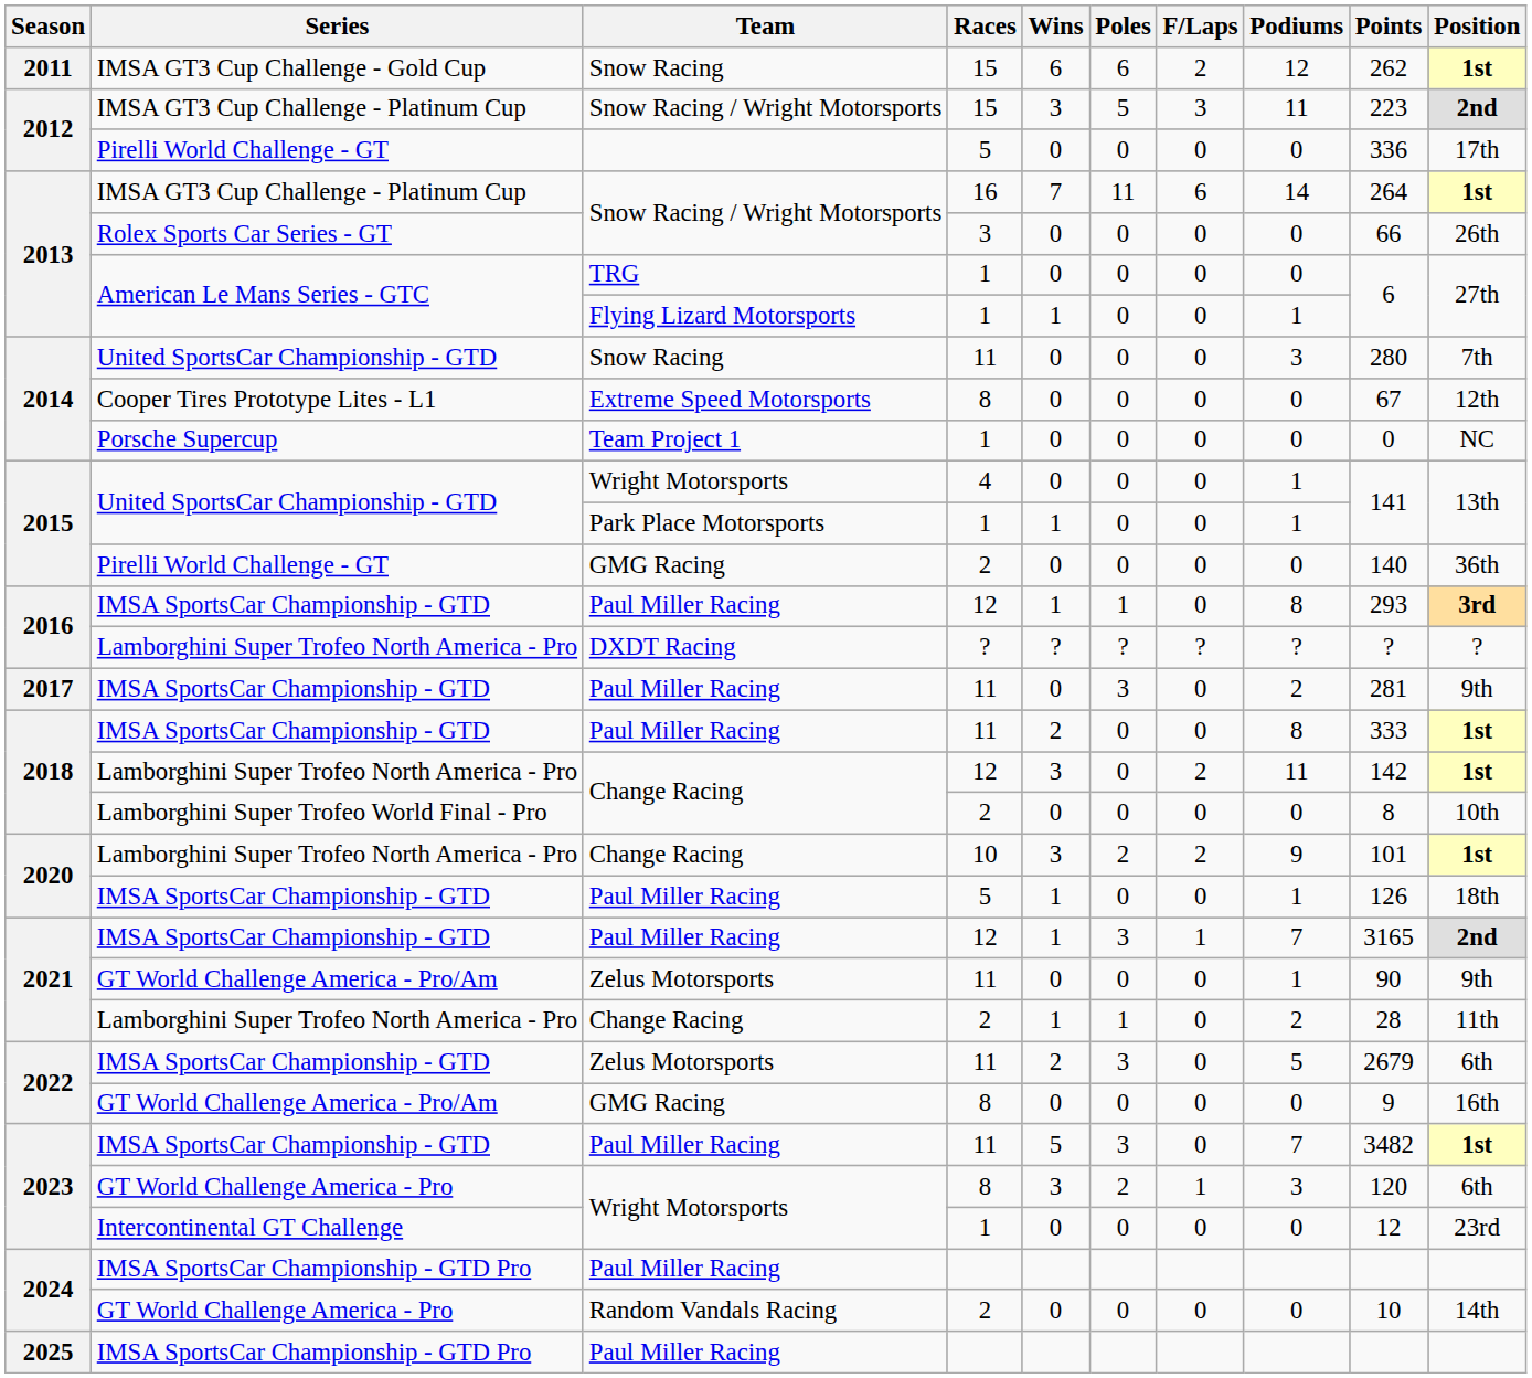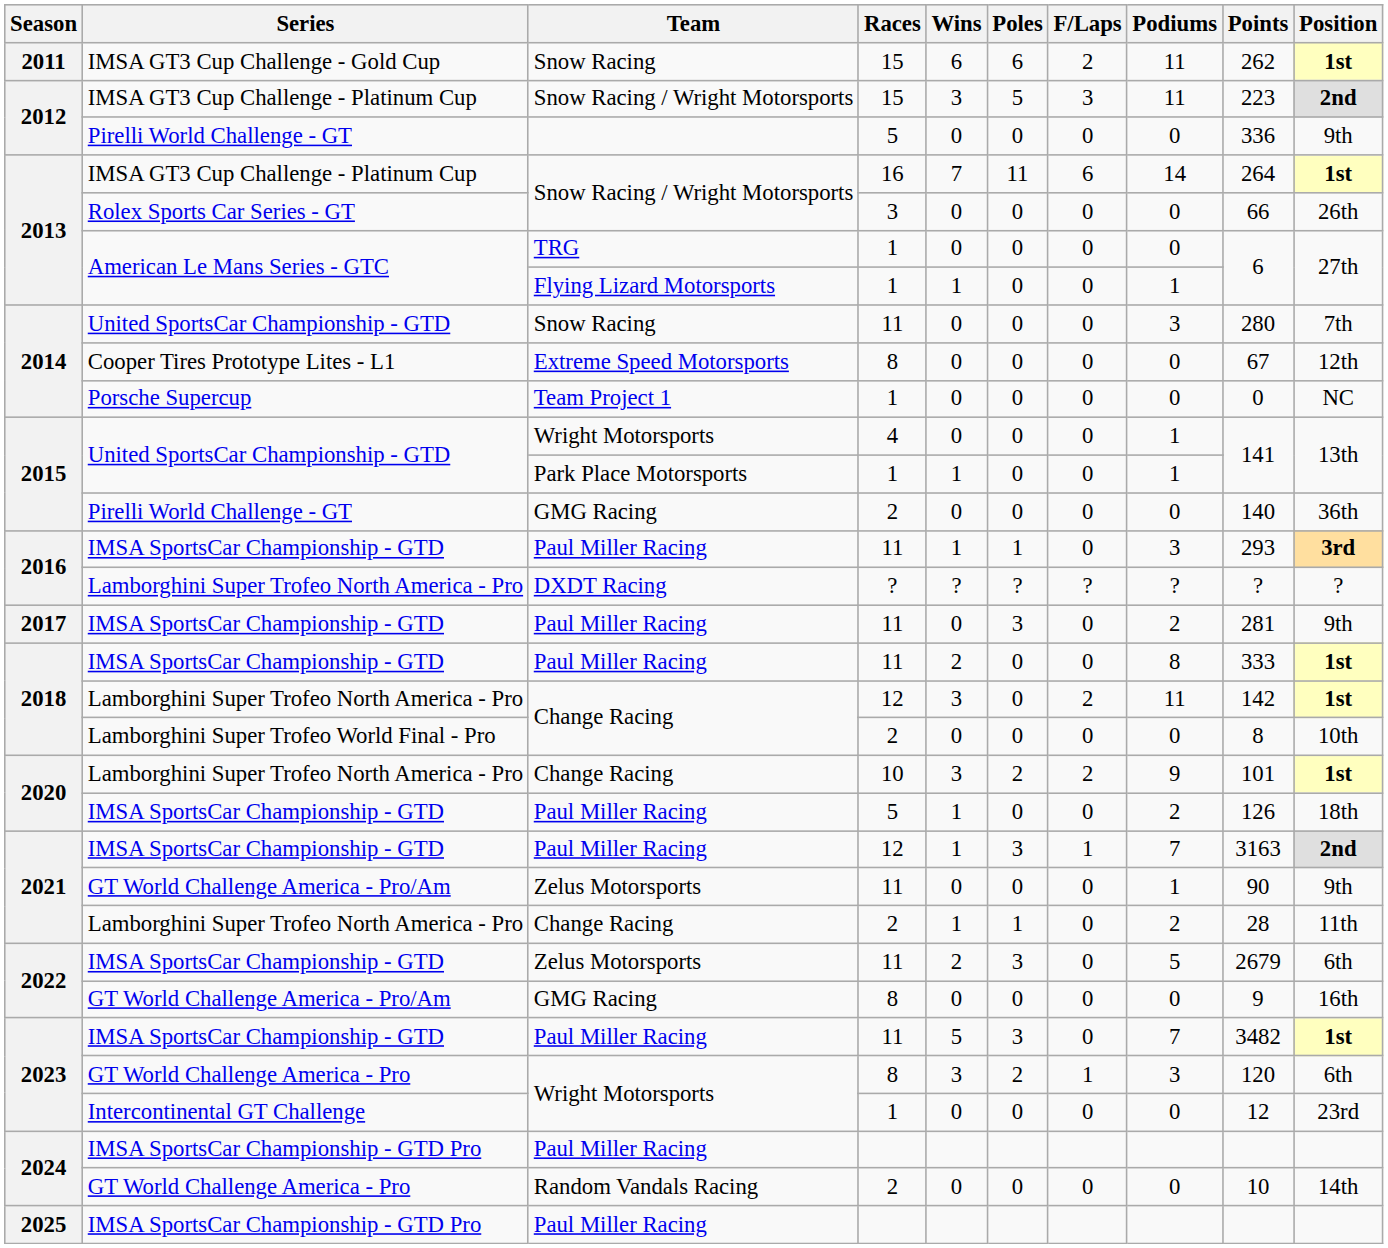 <table class="wikitable" style="font-size: 90%; text-align:center">
 <tr>
 <th>Season</th>
 <th>Series</th>
 <th>Team</th>
 <th>Races</th>
 <th>Wins</th>
 <th>Poles</th>
 <th>F/Laps</th>
 <th>Podiums</th>
 <th>Points</th>
 <th>Position</th>
 </tr>
 <tr>
 <th>2011</th>
 <td align=left>IMSA GT3 Cup Challenge - Gold Cup</td>
 <td align=left>Snow Racing</td>
 <td>15</td>
 <td>6</td>
 <td>6</td>
 <td>2</td>
-<td>12</td>
+<td>11</td>
 <td>262</td>
 <td style="background:#FFFFBF;"><strong>1st</strong></td>
 </tr>
 <tr>
 <th rowspan=2>2012</th>
 <td align=left>IMSA GT3 Cup Challenge - Platinum Cup</td>
 <td align=left>Snow Racing / Wright Motorsports</td>
 <td>15</td>
 <td>3</td>
 <td>5</td>
 <td>3</td>
 <td>11</td>
 <td>223</td>
 <td style="background:#DFDFDF;"><strong>2nd</strong></td>
 </tr>
 <tr>
 <td align=left><a href='#'>Pirelli World Challenge - GT</a></td>
 <td align=left></td>
 <td>5</td>
 <td>0</td>
 <td>0</td>
 <td>0</td>
 <td>0</td>
 <td>336</td>
-<td>17th</td>
+<td>9th</td>
 </tr>
 <tr>
 <th rowspan="4">2013</th>
 <td align=left>IMSA GT3 Cup Challenge - Platinum Cup</td>
 <td rowspan=2 align=left>Snow Racing / Wright Motorsports</td>
 <td>16</td>
 <td>7</td>
 <td>11</td>
 <td>6</td>
 <td>14</td>
 <td>264</td>
 <td style="background:#FFFFBF;"><strong>1st</strong></td>
 </tr>
 <tr>
 <td align=left><a href='#'>Rolex Sports Car Series - GT</a></td>
 <td>3</td>
 <td>0</td>
 <td>0</td>
 <td>0</td>
 <td>0</td>
 <td>66</td>
 <td>26th</td>
 </tr>
 <tr>
 <td rowspan="2" align="left"><a href='#'>American Le Mans Series - GTC</a></td>
 <td align=left><a href='#'>TRG</a></td>
 <td>1</td>
 <td>0</td>
 <td>0</td>
 <td>0</td>
 <td>0</td>
 <td rowspan="2">6</td>
 <td rowspan="2">27th</td>
 </tr>
 <tr>
 <td align=left><a href='#'>Flying Lizard Motorsports</a></td>
 <td>1</td>
 <td>1</td>
 <td>0</td>
 <td>0</td>
 <td>1</td>
 </tr>
 <tr>
 <th rowspan="3">2014</th>
 <td align="left"><a href='#'>United SportsCar Championship - GTD</a></td>
 <td align="left">Snow Racing</td>
 <td>11</td>
 <td>0</td>
 <td>0</td>
 <td>0</td>
 <td>3</td>
 <td>280</td>
 <td>7th</td>
 </tr>
 <tr>
 <td align="left">Cooper Tires Prototype Lites - L1</td>
 <td align="left"><a href='#'>Extreme Speed Motorsports</a></td>
 <td>8</td>
 <td>0</td>
 <td>0</td>
 <td>0</td>
 <td>0</td>
 <td>67</td>
 <td>12th</td>
 </tr>
 <tr>
 <td align=left><a href='#'>Porsche Supercup</a></td>
 <td align=left><a href='#'>Team Project 1</a></td>
 <td>1</td>
 <td>0</td>
 <td>0</td>
 <td>0</td>
 <td>0</td>
 <td>0</td>
 <td>NC</td>
 </tr>
 <tr>
 <th rowspan="3">2015</th>
 <td rowspan="2" align="left"><a href='#'>United SportsCar Championship - GTD</a></td>
 <td align=left>Wright Motorsports</td>
 <td>4</td>
 <td>0</td>
 <td>0</td>
 <td>0</td>
 <td>1</td>
 <td rowspan="2">141</td>
 <td rowspan="2">13th</td>
 </tr>
 <tr>
 <td align=left>Park Place Motorsports</td>
 <td>1</td>
 <td>1</td>
 <td>0</td>
 <td>0</td>
 <td>1</td>
 </tr>
 <tr>
 <td align="left"><a href='#'>Pirelli World Challenge - GT</a></td>
 <td align="left">GMG Racing</td>
 <td>2</td>
 <td>0</td>
 <td>0</td>
 <td>0</td>
 <td>0</td>
 <td>140</td>
 <td>36th</td>
 </tr>
 <tr>
 <th rowspan="2">2016</th>
 <td align="left"><a href='#'>IMSA SportsCar Championship - GTD</a></td>
 <td align="left"><a href='#'>Paul Miller Racing</a></td>
-<td>12</td>
+<td>11</td>
 <td>1</td>
 <td>1</td>
 <td>0</td>
-<td>8</td>
+<td>3</td>
 <td>293</td>
 <td style="background:#FFDF9F;"><strong>3rd</strong></td>
 </tr>
 <tr>
 <td align="left"><a href='#'>Lamborghini Super Trofeo North America - Pro</a></td>
 <td align="left"><a href='#'>DXDT Racing</a></td>
 <td>?</td>
 <td>?</td>
 <td>?</td>
 <td>?</td>
 <td>?</td>
 <td>?</td>
 <td>?</td>
 </tr>
 <tr>
 <th>2017</th>
 <td align="left"><a href='#'>IMSA SportsCar Championship - GTD</a></td>
 <td align="left"><a href='#'>Paul Miller Racing</a></td>
 <td>11</td>
 <td>0</td>
 <td>3</td>
 <td>0</td>
 <td>2</td>
 <td>281</td>
 <td>9th</td>
 </tr>
 <tr>
 <th rowspan="3">2018</th>
 <td align="left"><a href='#'>IMSA SportsCar Championship - GTD</a></td>
 <td align=left><a href='#'>Paul Miller Racing</a></td>
 <td>11</td>
 <td>2</td>
 <td>0</td>
 <td>0</td>
 <td>8</td>
 <td>333</td>
 <td style="background:#FFFFBF;"><strong>1st</strong></td>
 </tr>
 <tr>
 <td align="left">Lamborghini Super Trofeo North America - Pro</td>
 <td rowspan="2" align="left">Change Racing</td>
 <td>12</td>
 <td>3</td>
 <td>0</td>
 <td>2</td>
 <td>11</td>
 <td>142</td>
 <td style="background:#FFFFBF;"><strong>1st</strong></td>
 </tr>
 <tr>
 <td align="left">Lamborghini Super Trofeo World Final - Pro</td>
 <td>2</td>
 <td>0</td>
 <td>0</td>
 <td>0</td>
 <td>0</td>
 <td>8</td>
 <td>10th</td>
 </tr>
 <tr>
 <th rowspan="2">2020</th>
 <td align="left">Lamborghini Super Trofeo North America - Pro</td>
 <td align=left>Change Racing</td>
 <td>10</td>
 <td>3</td>
 <td>2</td>
 <td>2</td>
 <td>9</td>
 <td>101</td>
 <td style="background:#FFFFBF;"><strong>1st</strong></td>
 </tr>
 <tr>
 <td align="left"><a href='#'>IMSA SportsCar Championship - GTD</a></td>
 <td align="left"><a href='#'>Paul Miller Racing</a></td>
 <td>5</td>
 <td>1</td>
 <td>0</td>
 <td>0</td>
-<td>1</td>
+<td>2</td>
 <td>126</td>
 <td>18th</td>
 </tr>
 <tr>
 <th rowspan="3">2021</th>
 <td align="left"><a href='#'>IMSA SportsCar Championship - GTD</a></td>
 <td align=left><a href='#'>Paul Miller Racing</a></td>
 <td>12</td>
 <td>1</td>
 <td>3</td>
 <td>1</td>
 <td>7</td>
-<td>3165</td>
+<td>3163</td>
 <td style="background:#DFDFDF;"><strong>2nd</strong></td>
 </tr>
 <tr>
 <td align="left"><a href='#'>GT World Challenge America - Pro/Am</a></td>
 <td align="left">Zelus Motorsports</td>
 <td>11</td>
 <td>0</td>
 <td>0</td>
 <td>0</td>
 <td>1</td>
 <td>90</td>
 <td>9th</td>
 </tr>
 <tr>
 <td align="left">Lamborghini Super Trofeo North America - Pro</td>
 <td align="left">Change Racing</td>
 <td>2</td>
 <td>1</td>
 <td>1</td>
 <td>0</td>
 <td>2</td>
 <td>28</td>
 <td>11th</td>
 </tr>
 <tr>
 <th rowspan="2">2022</th>
 <td align=left><a href='#'>IMSA SportsCar Championship - GTD</a></td>
 <td align=left>Zelus Motorsports</td>
 <td>11</td>
 <td>2</td>
 <td>3</td>
 <td>0</td>
 <td>5</td>
 <td>2679</td>
 <td>6th</td>
 </tr>
 <tr>
 <td align=left><a href='#'>GT World Challenge America - Pro/Am</a></td>
 <td align="left">GMG Racing</td>
 <td>8</td>
 <td>0</td>
 <td>0</td>
 <td>0</td>
 <td>0</td>
 <td>9</td>
 <td>16th</td>
 </tr>
 <tr>
 <th rowspan="3">2023</th>
 <td align=left><a href='#'>IMSA SportsCar Championship - GTD</a></td>
 <td align=left><a href='#'>Paul Miller Racing</a></td>
 <td>11</td>
 <td>5</td>
 <td>3</td>
 <td>0</td>
 <td>7</td>
 <td>3482</td>
 <td style="background:#FFFFBF;"><strong>1st</strong></td>
 </tr>
 <tr>
 <td align=left><a href='#'>GT World Challenge America - Pro</a></td>
 <td rowspan="2" align="left">Wright Motorsports</td>
 <td>8</td>
 <td>3</td>
 <td>2</td>
 <td>1</td>
 <td>3</td>
 <td>120</td>
 <td>6th</td>
 </tr>
 <tr>
 <td align=left><a href='#'>Intercontinental GT Challenge</a></td>
 <td>1</td>
 <td>0</td>
 <td>0</td>
 <td>0</td>
 <td>0</td>
 <td>12</td>
 <td>23rd</td>
 </tr>
 <tr>
 <th rowspan="2">2024</th>
 <td align=left><a href='#'>IMSA SportsCar Championship - GTD Pro</a></td>
 <td align=left><a href='#'>Paul Miller Racing</a></td>
 <td></td>
 <td></td>
 <td></td>
 <td></td>
 <td></td>
 <td></td>
 <td></td>
 </tr>
 <tr>
 <td align=left><a href='#'>GT World Challenge America - Pro</a></td>
 <td align=left>Random Vandals Racing</td>
 <td>2</td>
 <td>0</td>
 <td>0</td>
 <td>0</td>
 <td>0</td>
 <td>10</td>
 <td>14th</td>
 </tr>
 <tr>
 <th>2025</th>
 <td align=left><a href='#'>IMSA SportsCar Championship - GTD Pro</a></td>
 <td align=left><a href='#'>Paul Miller Racing</a></td>
 <td></td>
 <td></td>
 <td></td>
 <td></td>
 <td></td>
 <td></td>
 <td></td>
 </tr>
 </table>
